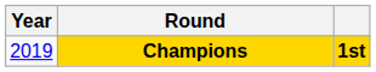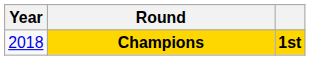 <table class="wikitable" style="text-align: center; font-size:90%">
 <tr>
 <th>Year</th>
 <th style="width:200px">Round</th>
 <th></th>
 </tr>
 <tr>
-<td><a href='#'>2019</a></td>
+<td><a href='#'>2018</a></td>
 <td bgcolor=Gold><strong>Champions</strong></td>
 <td bgcolor=Gold><strong>1st</strong></td>
 </tr>
 </table>
